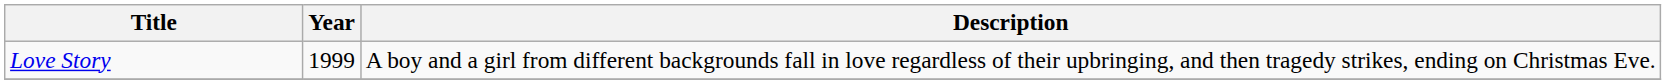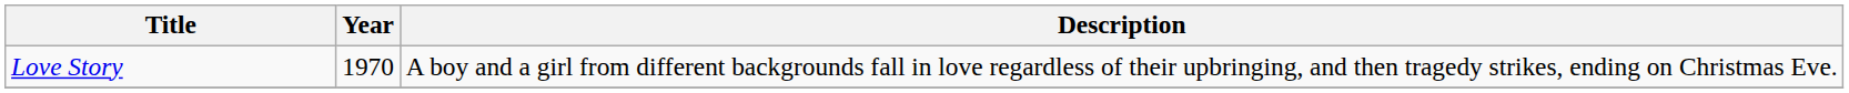 <table class="wikitable sortable">
 <tr>
 <th width="18%">Title</th>
 <th>Year</th>
 <th class="unsortable">Description</th>
 </tr>
 <tr>
 <td><em><a href='#'>Love Story</a></em></td>
-<td>1999</td>
+<td>1970</td>
 <td>A boy and a girl from different backgrounds fall in love regardless of their upbringing, and then tragedy strikes, ending on Christmas Eve.</td>
 </tr>
 <tr>
 </tr>
 </table>
